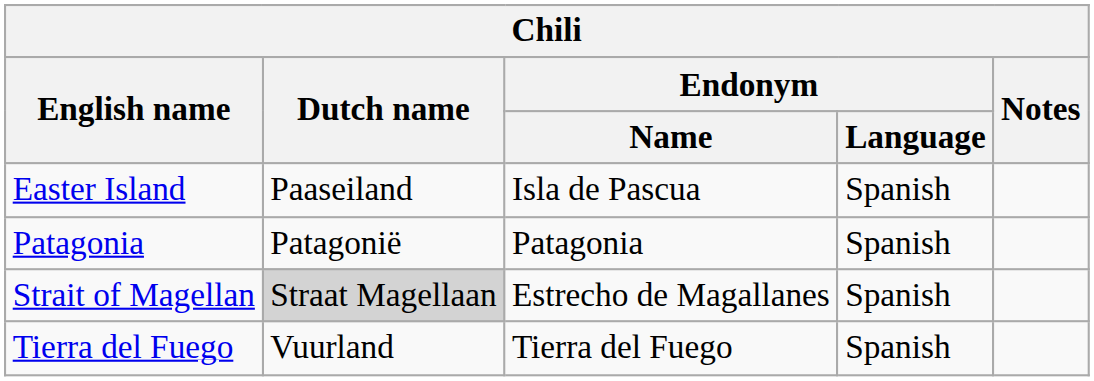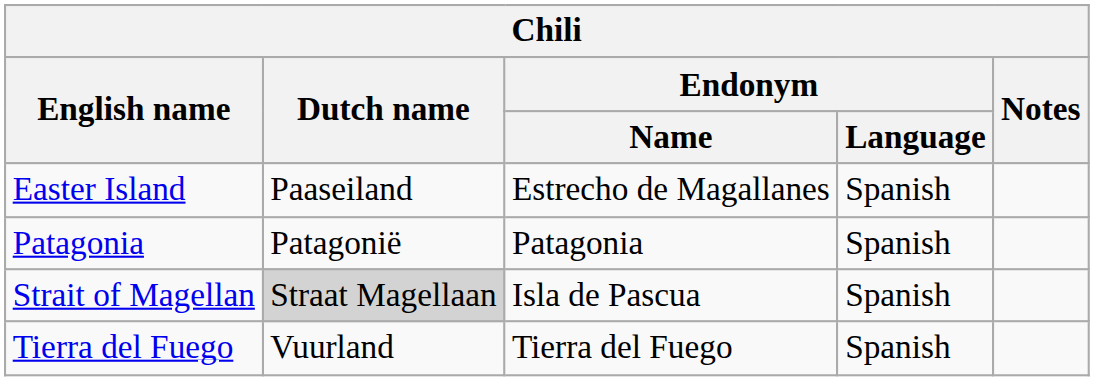 <table class="wikitable sortable">
 <tr>
 <th colspan="5"> Chili</th>
 </tr>
 <tr>
 <th rowspan="2">English name</th>
 <th rowspan="2">Dutch name</th>
 <th colspan="2">Endonym</th>
 <th rowspan="2">Notes</th>
 </tr>
 <tr>
 <th>Name</th>
 <th>Language</th>
 </tr>
 <tr>
 <td><a href='#'>Easter Island</a></td>
 <td>Paaseiland</td>
-<td>Isla de Pascua</td>
+<td>Estrecho de Magallanes</td>
 <td>Spanish</td>
 <td></td>
 </tr>
 <tr>
 <td><a href='#'>Patagonia</a></td>
 <td>Patagonië</td>
 <td>Patagonia</td>
 <td>Spanish</td>
 <td></td>
 </tr>
 <tr>
 <td><a href='#'>Strait of Magellan</a></td>
 <td style="background: lightgrey;">Straat Magellaan</td>
-<td>Estrecho de Magallanes</td>
+<td>Isla de Pascua</td>
 <td>Spanish</td>
 <td></td>
 </tr>
 <tr>
 <td><a href='#'>Tierra del Fuego</a></td>
 <td>Vuurland</td>
 <td>Tierra del Fuego</td>
 <td>Spanish</td>
 <td></td>
 </tr>
 </table>
